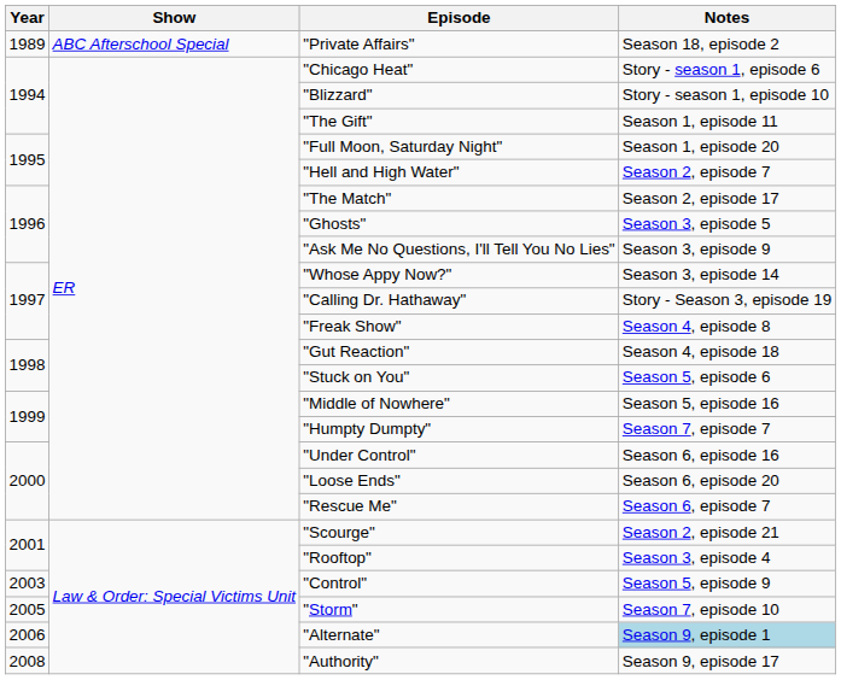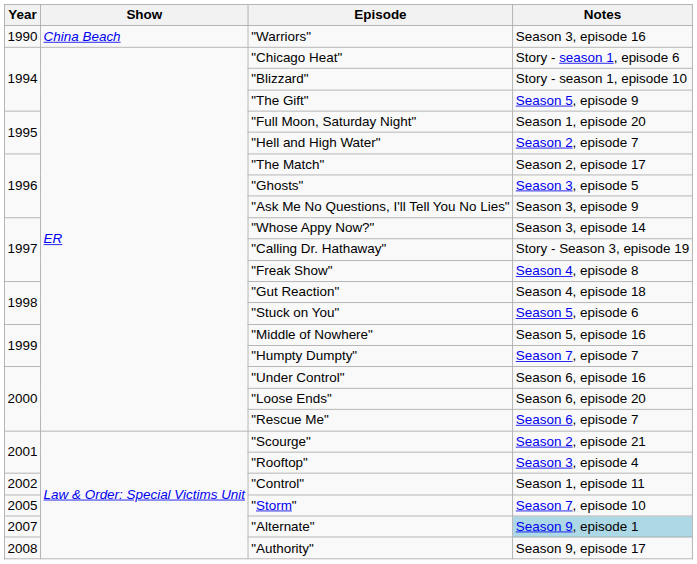 <table class="wikitable">
 <tr style="background:#ccc; text-align:center;">
 <th>Year</th>
 <th>Show</th>
 <th>Episode</th>
 <th>Notes</th>
 </tr>
 <tr>
-<td>1989</td>
-<td><em><a href='#'>ABC Afterschool Special</a></em></td>
-<td>"Private Affairs"</td>
-<td>Season 18, episode 2</td>
+<td>1990</td>
+<td><em><a href='#'>China Beach</a></em></td>
+<td>"Warriors"</td>
+<td>Season 3, episode 16</td>
 </tr>
 <tr>
 <td rowspan=3>1994</td>
 <td rowspan=18><em><a href='#'>ER</a></em></td>
 <td>"Chicago Heat"</td>
 <td>Story - <a href='#'>season 1</a>, episode 6</td>
 </tr>
 <tr>
 <td>"Blizzard"</td>
 <td>Story - season 1, episode 10</td>
 </tr>
 <tr>
 <td>"The Gift"</td>
-<td>Season 1, episode 11</td>
+<td><a href='#'>Season 5</a>, episode 9</td>
 </tr>
 <tr>
 <td rowspan=2>1995</td>
 <td>"Full Moon, Saturday Night"</td>
 <td>Season 1, episode 20</td>
 </tr>
 <tr>
 <td>"Hell and High Water"</td>
 <td><a href='#'>Season 2</a>, episode 7</td>
 </tr>
 <tr>
 <td rowspan=3>1996</td>
 <td>"The Match"</td>
 <td>Season 2, episode 17</td>
 </tr>
 <tr>
 <td>"Ghosts"</td>
 <td><a href='#'>Season 3</a>, episode 5</td>
 </tr>
 <tr>
 <td>"Ask Me No Questions, I'll Tell You No Lies"</td>
 <td>Season 3, episode 9</td>
 </tr>
 <tr>
 <td rowspan=3>1997</td>
 <td>"Whose Appy Now?"</td>
 <td>Season 3, episode 14</td>
 </tr>
 <tr>
 <td>"Calling Dr. Hathaway"</td>
 <td>Story - Season 3, episode 19</td>
 </tr>
 <tr>
 <td>"Freak Show"</td>
 <td><a href='#'>Season 4</a>, episode 8</td>
 </tr>
 <tr>
 <td rowspan=2>1998</td>
 <td>"Gut Reaction"</td>
 <td>Season 4, episode 18</td>
 </tr>
 <tr>
 <td>"Stuck on You"</td>
 <td><a href='#'>Season 5</a>, episode 6</td>
 </tr>
 <tr>
 <td rowspan=2>1999</td>
 <td>"Middle of Nowhere"</td>
 <td>Season 5, episode 16</td>
 </tr>
 <tr>
 <td>"Humpty Dumpty"</td>
 <td><a href='#'>Season 7</a>, episode 7</td>
 </tr>
 <tr>
 <td rowspan=3>2000</td>
 <td>"Under Control"</td>
 <td>Season 6, episode 16</td>
 </tr>
 <tr>
 <td>"Loose Ends"</td>
 <td>Season 6, episode 20</td>
 </tr>
 <tr>
 <td>"Rescue Me"</td>
 <td><a href='#'>Season 6</a>, episode 7</td>
 </tr>
 <tr>
 <td rowspan=2>2001</td>
 <td rowspan=6><em><a href='#'>Law & Order: Special Victims Unit</a></em></td>
 <td>"Scourge"</td>
 <td><a href='#'>Season 2</a>, episode 21</td>
 </tr>
 <tr>
 <td>"Rooftop"</td>
 <td><a href='#'>Season 3</a>, episode 4</td>
 </tr>
 <tr>
-<td>2003</td>
+<td>2002</td>
 <td>"Control"</td>
-<td><a href='#'>Season 5</a>, episode 9</td>
+<td>Season 1, episode 11</td>
 </tr>
 <tr>
 <td>2005</td>
 <td>"<a href='#'>Storm</a>"</td>
 <td><a href='#'>Season 7</a>, episode 10</td>
 </tr>
 <tr>
-<td>2006</td>
+<td>2007</td>
 <td>"Alternate"</td>
 <td style="background: lightblue;"><a href='#'>Season 9</a>, episode 1</td>
 </tr>
 <tr>
 <td>2008</td>
 <td>"Authority"</td>
 <td>Season 9, episode 17</td>
 </tr>
 </table>
